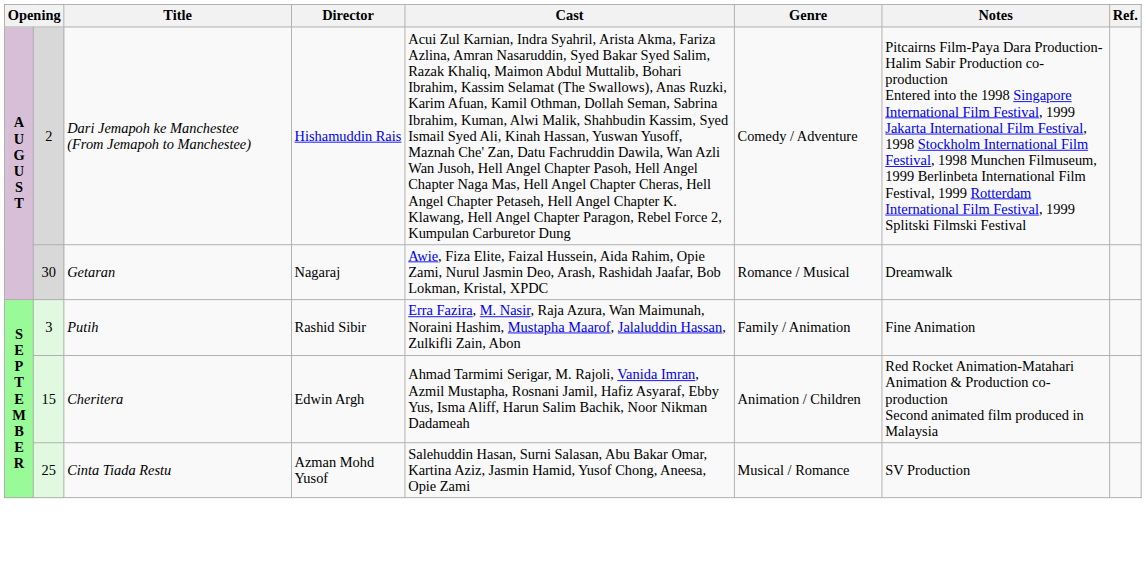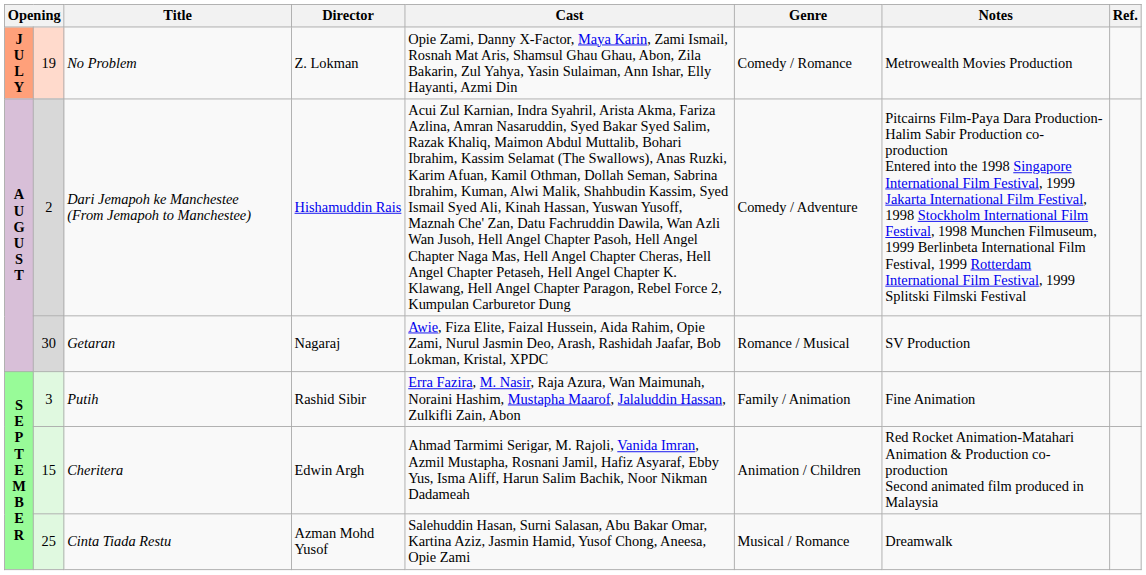 <table class="wikitable" width="100%">
 <tr>
 <th colspan="2">Opening</th>
 <th style="width:20%;">Title</th>
 <th style="width:10%;">Director</th>
 <th>Cast</th>
 <th style="width:13%">Genre</th>
 <th style="width:20%">Notes</th>
 <th>Ref.</th>
+</tr>
+<tr>
+<th rowspan=1 style="text-align:center; background:#ffa07a;">J<br>U<br>L<br>Y</th>
+<td rowspan=1 style="text-align:center; background:#ffdacc;">19</td>
+<td><em>No Problem</em></td>
+<td>Z. Lokman</td>
+<td>Opie Zami, Danny X-Factor, <a href='#'>Maya Karin</a>, Zami Ismail, Rosnah Mat Aris, Shamsul Ghau Ghau, Abon, Zila Bakarin, Zul Yahya, Yasin Sulaiman, Ann Ishar, Elly Hayanti, Azmi Din</td>
+<td>Comedy / Romance</td>
+<td>Metrowealth Movies Production</td>
+<td></td>
 </tr>
 <tr>
 <th rowspan=2 style="text-align:center; background:thistle;">A<br>U<br>G<br>U<br>S<br>T</th>
 <td rowspan=1 style="text-align:center; background:#d8d8d8;">2</td>
 <td><em>Dari Jemapoh ke Manchestee<br>(From Jemapoh to Manchestee)</em></td>
 <td><a href='#'>Hishamuddin Rais</a></td>
 <td>Acui Zul Karnian, Indra Syahril, Arista Akma, Fariza Azlina, Amran Nasaruddin, Syed Bakar Syed Salim, Razak Khaliq, Maimon Abdul Muttalib, Bohari Ibrahim, Kassim Selamat (The Swallows), Anas Ruzki, Karim Afuan, Kamil Othman, Dollah Seman, Sabrina Ibrahim, Kuman, Alwi Malik, Shahbudin Kassim, Syed Ismail Syed Ali, Kinah Hassan, Yuswan Yusoff, Maznah Che' Zan, Datu Fachruddin Dawila, Wan Azli Wan Jusoh, Hell Angel Chapter Pasoh, Hell Angel Chapter Naga Mas, Hell Angel Chapter Cheras, Hell Angel Chapter Petaseh, Hell Angel Chapter K. Klawang, Hell Angel Chapter Paragon, Rebel Force 2, Kumpulan Carburetor Dung</td>
 <td>Comedy / Adventure</td>
 <td>Pitcairns Film-Paya Dara Production-Halim Sabir Production co-production<br>Entered into the 1998 <a href='#'>Singapore International Film Festival</a>, 1999 <a href='#'>Jakarta International Film Festival</a>, 1998 <a href='#'>Stockholm International Film Festival</a>, 1998 Munchen Filmuseum, 1999 Berlinbeta International Film Festival, 1999 <a href='#'>Rotterdam International Film Festival</a>, 1999 Splitski Filmski Festival</td>
 <td></td>
 </tr>
 <tr>
 <td rowspan=1 style="text-align:center; background:#d8d8d8;">30</td>
 <td><em>Getaran</em></td>
 <td>Nagaraj</td>
 <td><a href='#'>Awie</a>, Fiza Elite, Faizal Hussein, Aida Rahim, Opie Zami, Nurul Jasmin Deo, Arash, Rashidah Jaafar, Bob Lokman, Kristal, XPDC</td>
 <td>Romance / Musical</td>
-<td>Dreamwalk</td>
+<td>SV Production</td>
 <td></td>
 </tr>
 <tr>
 <th rowspan=3 style="text-align:center; background:#98fb98;">S<br>E<br>P<br>T<br>E<br>M<br>B<br>E<br>R</th>
 <td rowspan=1 style="text-align:center; background:#e0f9e0;">3</td>
 <td><em>Putih</em></td>
 <td>Rashid Sibir</td>
 <td><a href='#'>Erra Fazira</a>, <a href='#'>M. Nasir</a>, Raja Azura, Wan Maimunah, Noraini Hashim, <a href='#'>Mustapha Maarof</a>, <a href='#'>Jalaluddin Hassan</a>, Zulkifli Zain, Abon</td>
 <td>Family / Animation</td>
 <td>Fine Animation</td>
 <td></td>
 </tr>
 <tr>
 <td rowspan=1 style="text-align:center; background:#e0f9e0;">15</td>
 <td><em>Cheritera</em></td>
 <td>Edwin Argh</td>
 <td>Ahmad Tarmimi Serigar, M. Rajoli, <a href='#'>Vanida Imran</a>, Azmil Mustapha, Rosnani Jamil, Hafiz Asyaraf, Ebby Yus, Isma Aliff, Harun Salim Bachik, Noor Nikman Dadameah</td>
 <td>Animation / Children</td>
 <td>Red Rocket Animation-Matahari Animation & Production co-production<br>Second animated film produced in Malaysia</td>
 <td></td>
 </tr>
 <tr>
 <td rowspan=1 style="text-align:center; background:#e0f9e0;">25</td>
 <td><em>Cinta Tiada Restu</em></td>
 <td>Azman Mohd Yusof</td>
 <td>Salehuddin Hasan, Surni Salasan, Abu Bakar Omar, Kartina Aziz, Jasmin Hamid, Yusof Chong, Aneesa, Opie Zami</td>
 <td>Musical / Romance</td>
-<td>SV Production</td>
+<td>Dreamwalk</td>
 <td></td>
 </tr>
 </table>
